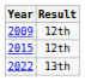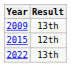 <table class="wikitable" style="text-align:center">
 <tr>
 <th>Year</th>
 <th>Result</th>
 </tr>
 <tr>
 <td><a href='#'>2009</a></td>
-<td>12th</td>
+<td>13th</td>
 </tr>
 <tr>
 <td><a href='#'>2015</a></td>
 <td>12th</td>
 </tr>
 <tr>
 <td><a href='#'>2022</a></td>
 <td>13th</td>
 </tr>
 </table>
